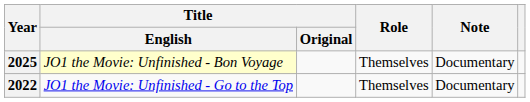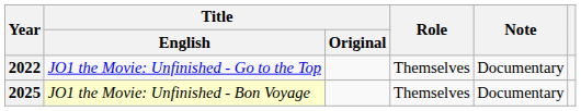 <table class="wikitable sortable plainrowheaders">
 <tr>
 <th scope="col" rowspan="2">Year</th>
 <th scope="col" colspan="2">Title</th>
 <th scope="col" rowspan="2">Role</th>
 <th scope="col" rowspan="2" class="unsortable">Note</th>
 <th scope="col" rowspan="2" class="unsortable"></th>
 </tr>
 <tr>
 <th>English</th>
 <th>Original</th>
 </tr>
 <tr>
+<th scope="row">2022</th>
+<td><em><a href='#'>JO1 the Movie: Unfinished - Go to the Top</a></em></td>
+<td></td>
+<td>Themselves</td>
+<td>Documentary</td>
+<td></td>
+</tr>
+<tr>
 <th scope="row">2025</th>
 <td style="background:#ffc;"><em>JO1 the Movie: Unfinished - Bon Voyage</em></td>
 <td></td>
 <td>Themselves</td>
 <td>Documentary</td>
 <td></td>
 </tr>
-<tr>
-<th scope="row">2022</th>
-<td><em><a href='#'>JO1 the Movie: Unfinished - Go to the Top</a></em></td>
-<td></td>
-<td>Themselves</td>
-<td>Documentary</td>
-<td></td>
-</tr>
 </table>
